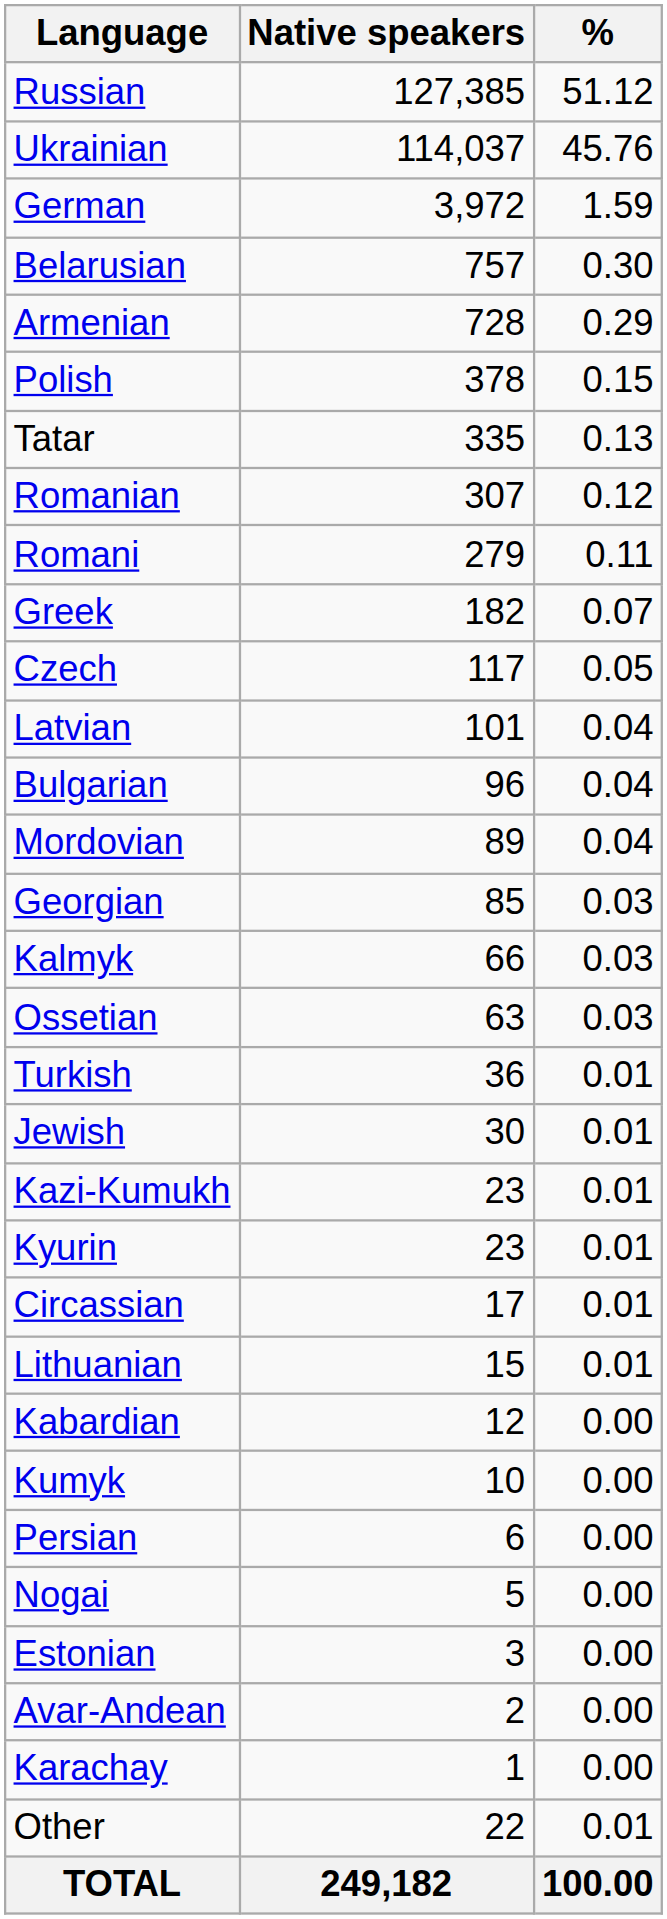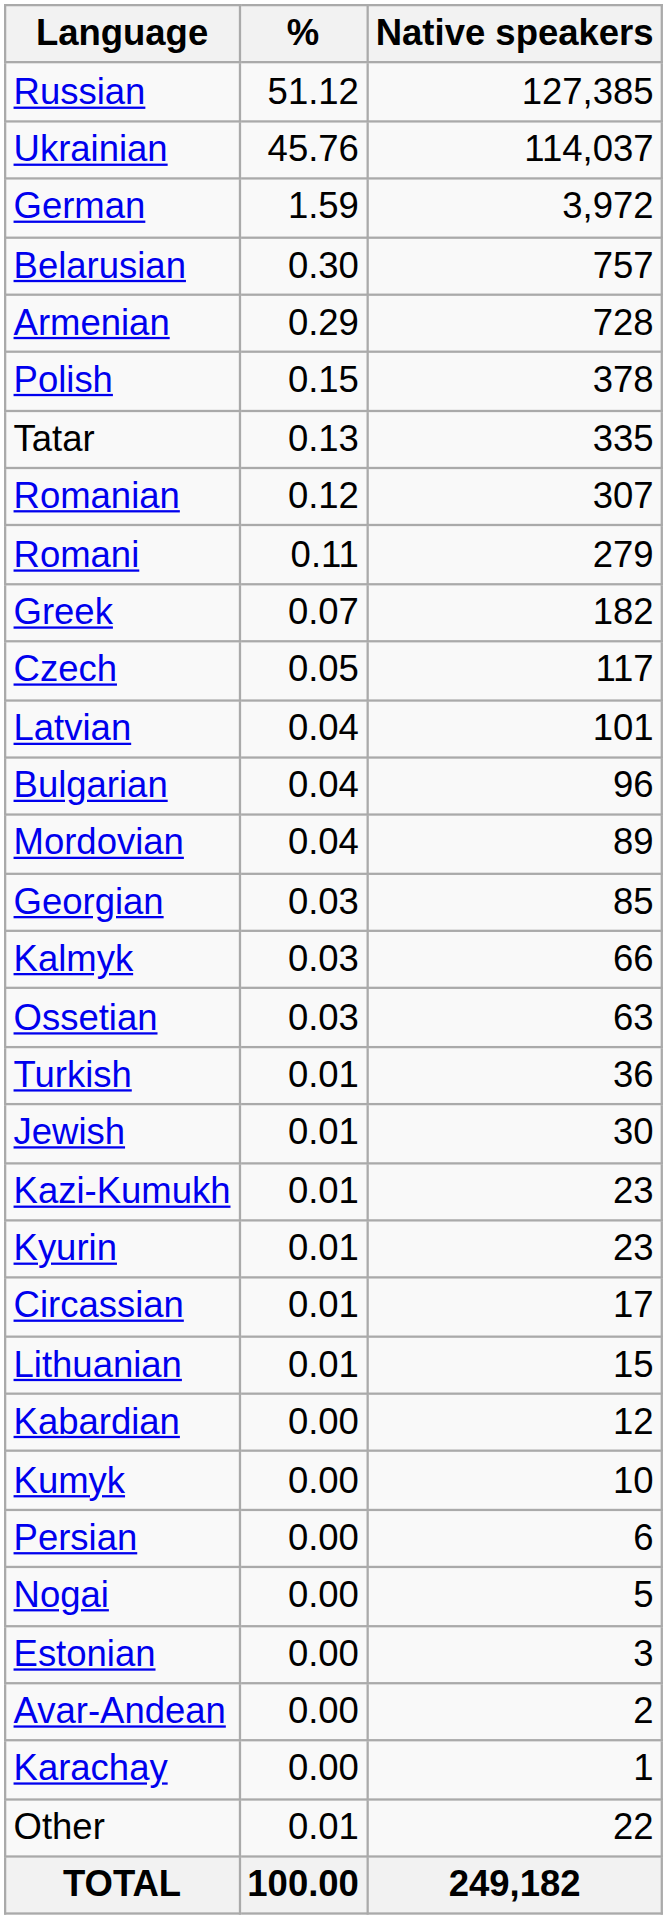 <table class="wikitable sortable">
 <tr>
 <th>Language</th>
+<th>%</th>
 <th>Native speakers</th>
-<th>%</th>
 </tr>
 <tr>
 <td><a href='#'>Russian</a></td>
+<td align="right">51.12</td>
 <td align="right">127,385</td>
-<td align="right">51.12</td>
 </tr>
 <tr>
 <td><a href='#'>Ukrainian</a></td>
+<td align="right">45.76</td>
 <td align="right">114,037</td>
-<td align="right">45.76</td>
 </tr>
 <tr>
 <td><a href='#'>German</a></td>
+<td align="right">1.59</td>
 <td align="right">3,972</td>
-<td align="right">1.59</td>
 </tr>
 <tr>
 <td><a href='#'>Belarusian</a></td>
+<td align="right">0.30</td>
 <td align="right">757</td>
-<td align="right">0.30</td>
 </tr>
 <tr>
 <td><a href='#'>Armenian</a></td>
+<td align="right">0.29</td>
 <td align="right">728</td>
-<td align="right">0.29</td>
 </tr>
 <tr>
 <td><a href='#'>Polish</a></td>
+<td align="right">0.15</td>
 <td align="right">378</td>
-<td align="right">0.15</td>
 </tr>
 <tr>
 <td>Tatar</td>
+<td align="right">0.13</td>
 <td align="right">335</td>
-<td align="right">0.13</td>
 </tr>
 <tr>
 <td><a href='#'>Romanian</a></td>
+<td align="right">0.12</td>
 <td align="right">307</td>
-<td align="right">0.12</td>
 </tr>
 <tr>
 <td><a href='#'>Romani</a></td>
+<td align="right">0.11</td>
 <td align="right">279</td>
-<td align="right">0.11</td>
 </tr>
 <tr>
 <td><a href='#'>Greek</a></td>
+<td align="right">0.07</td>
 <td align="right">182</td>
-<td align="right">0.07</td>
 </tr>
 <tr>
 <td><a href='#'>Czech</a></td>
+<td align="right">0.05</td>
 <td align="right">117</td>
-<td align="right">0.05</td>
 </tr>
 <tr>
 <td><a href='#'>Latvian</a></td>
+<td align="right">0.04</td>
 <td align="right">101</td>
-<td align="right">0.04</td>
 </tr>
 <tr>
 <td><a href='#'>Bulgarian</a></td>
+<td align="right">0.04</td>
 <td align="right">96</td>
-<td align="right">0.04</td>
 </tr>
 <tr>
 <td><a href='#'>Mordovian</a></td>
+<td align="right">0.04</td>
 <td align="right">89</td>
-<td align="right">0.04</td>
 </tr>
 <tr>
 <td><a href='#'>Georgian</a></td>
+<td align="right">0.03</td>
 <td align="right">85</td>
-<td align="right">0.03</td>
 </tr>
 <tr>
 <td><a href='#'>Kalmyk</a></td>
+<td align="right">0.03</td>
 <td align="right">66</td>
-<td align="right">0.03</td>
 </tr>
 <tr>
 <td><a href='#'>Ossetian</a></td>
+<td align="right">0.03</td>
 <td align="right">63</td>
-<td align="right">0.03</td>
 </tr>
 <tr>
 <td><a href='#'>Turkish</a></td>
+<td align="right">0.01</td>
 <td align="right">36</td>
-<td align="right">0.01</td>
 </tr>
 <tr>
 <td><a href='#'>Jewish</a></td>
+<td align="right">0.01</td>
 <td align="right">30</td>
-<td align="right">0.01</td>
 </tr>
 <tr>
 <td><a href='#'>Kazi-Kumukh</a></td>
+<td align="right">0.01</td>
 <td align="right">23</td>
-<td align="right">0.01</td>
 </tr>
 <tr>
 <td><a href='#'>Kyurin</a></td>
+<td align="right">0.01</td>
 <td align="right">23</td>
-<td align="right">0.01</td>
 </tr>
 <tr>
 <td><a href='#'>Circassian</a></td>
+<td align="right">0.01</td>
 <td align="right">17</td>
-<td align="right">0.01</td>
 </tr>
 <tr>
 <td><a href='#'>Lithuanian</a></td>
+<td align="right">0.01</td>
 <td align="right">15</td>
-<td align="right">0.01</td>
 </tr>
 <tr>
 <td><a href='#'>Kabardian</a></td>
+<td align="right">0.00</td>
 <td align="right">12</td>
-<td align="right">0.00</td>
 </tr>
 <tr>
 <td><a href='#'>Kumyk</a></td>
+<td align="right">0.00</td>
 <td align="right">10</td>
-<td align="right">0.00</td>
 </tr>
 <tr>
 <td><a href='#'>Persian</a></td>
+<td align="right">0.00</td>
 <td align="right">6</td>
-<td align="right">0.00</td>
 </tr>
 <tr>
 <td><a href='#'>Nogai</a></td>
+<td align="right">0.00</td>
 <td align="right">5</td>
-<td align="right">0.00</td>
 </tr>
 <tr>
 <td><a href='#'>Estonian</a></td>
+<td align="right">0.00</td>
 <td align="right">3</td>
-<td align="right">0.00</td>
 </tr>
 <tr>
 <td><a href='#'>Avar-Andean</a></td>
+<td align="right">0.00</td>
 <td align="right">2</td>
-<td align="right">0.00</td>
 </tr>
 <tr>
 <td><a href='#'>Karachay</a></td>
+<td align="right">0.00</td>
 <td align="right">1</td>
-<td align="right">0.00</td>
 </tr>
 <tr>
 <td>Other</td>
+<td align="right">0.01</td>
 <td align="right">22</td>
-<td align="right">0.01</td>
 </tr>
 <tr>
 <th>TOTAL</th>
+<th>100.00</th>
 <th>249,182</th>
-<th>100.00</th>
 </tr>
 </table>
